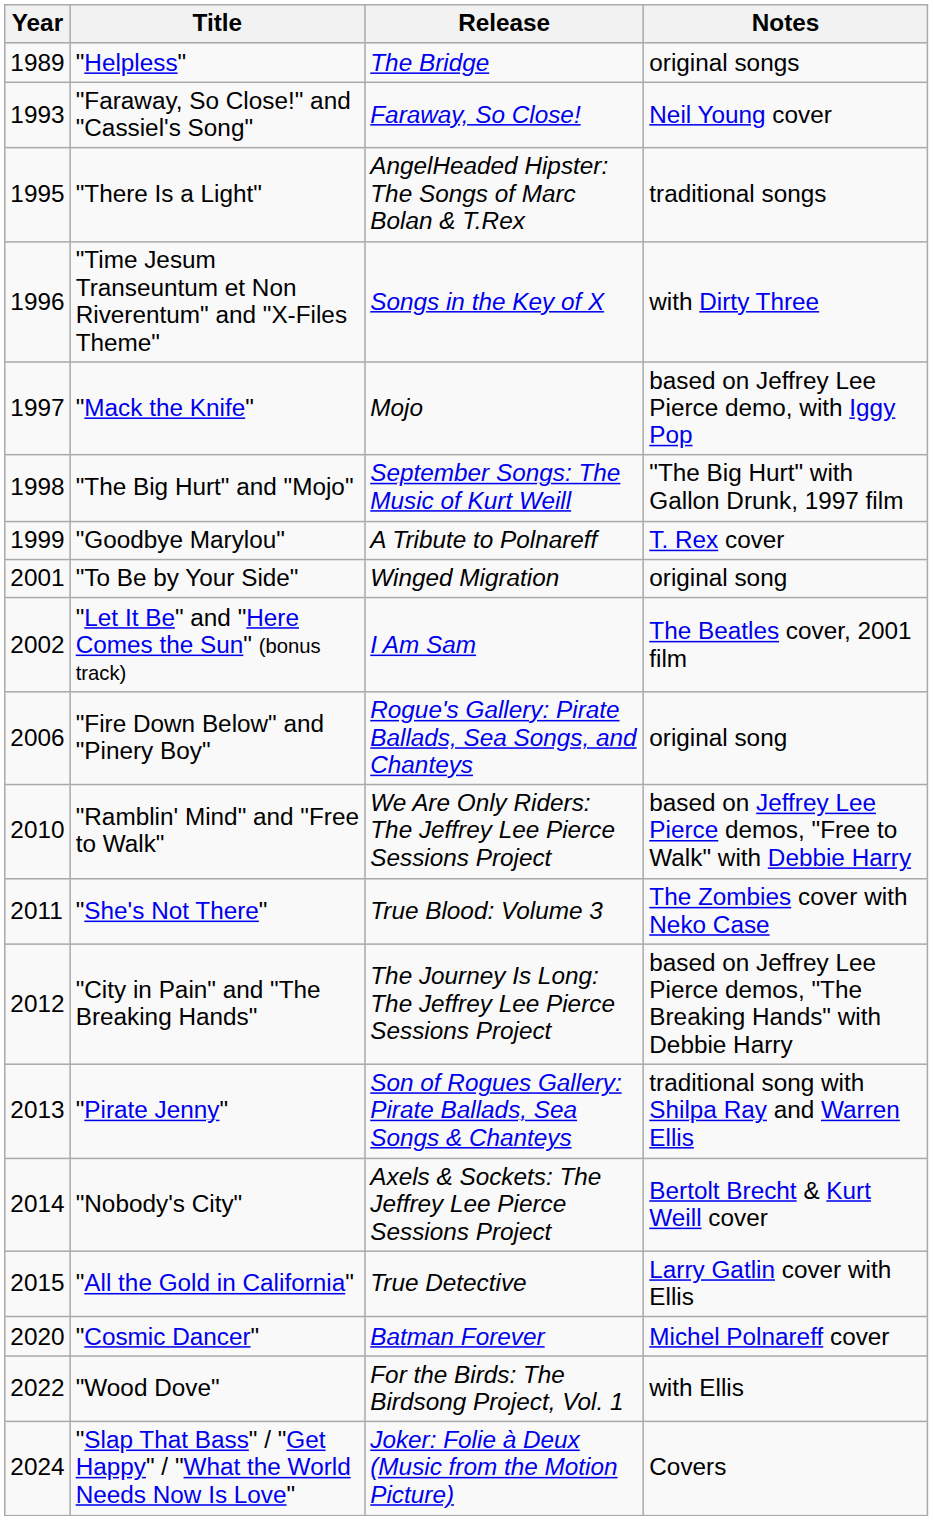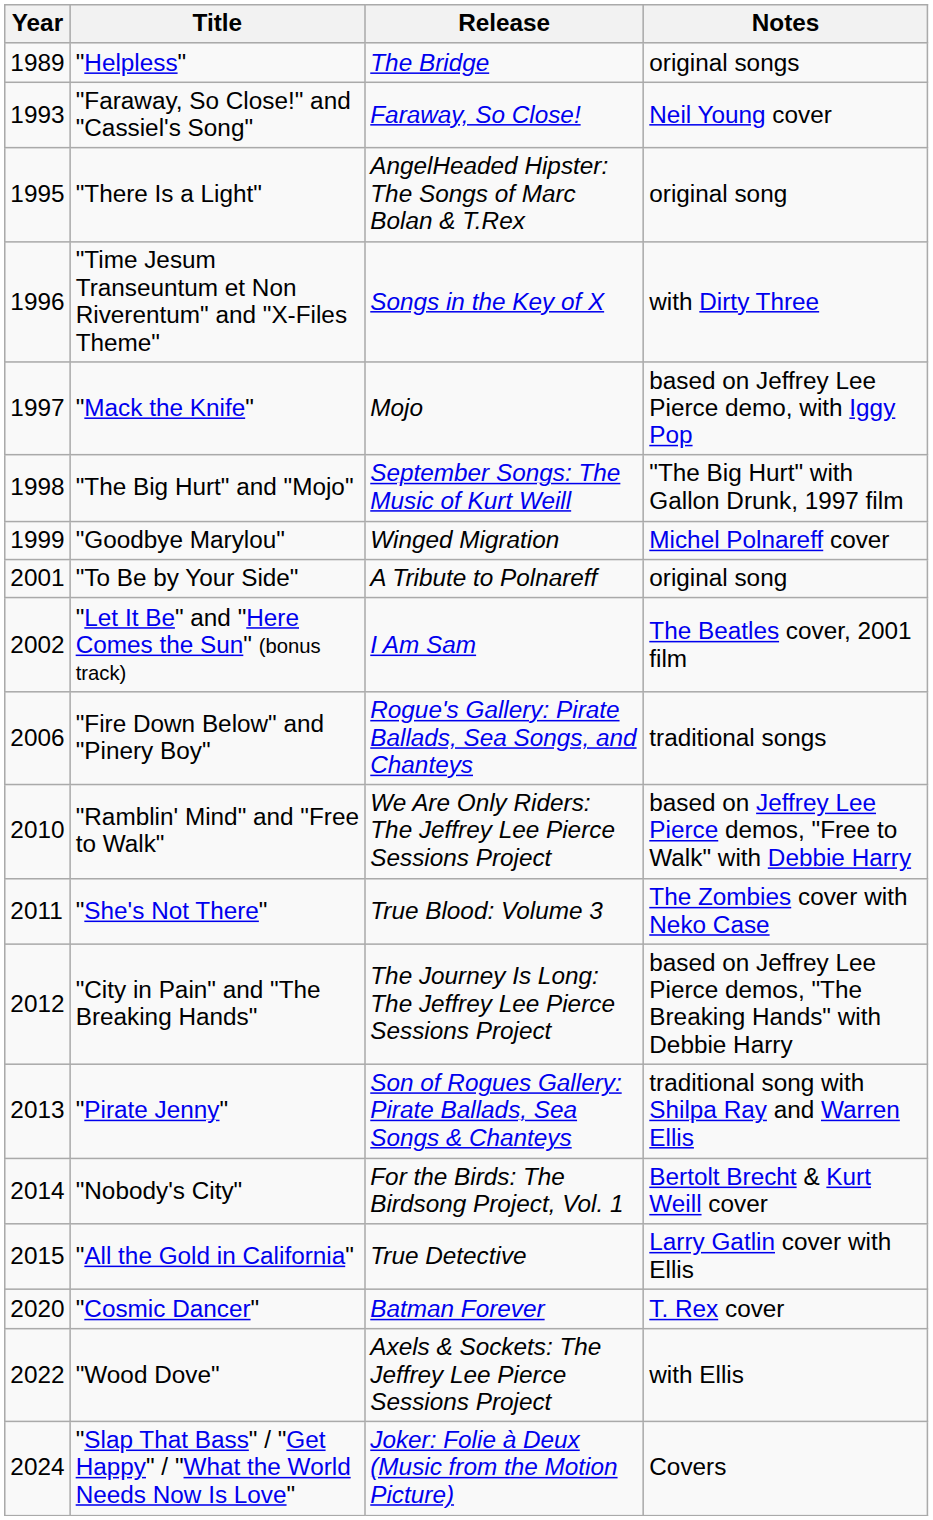 <table class="wikitable">
 <tr>
 <th>Year</th>
 <th>Title</th>
 <th>Release</th>
 <th>Notes</th>
 </tr>
 <tr>
 <td>1989</td>
 <td>"<a href='#'>Helpless</a>"</td>
 <td><em><a href='#'>The Bridge</a></em></td>
 <td>original songs</td>
 </tr>
 <tr>
 <td>1993</td>
 <td>"Faraway, So Close!" and "Cassiel's Song"</td>
 <td><em><a href='#'>Faraway, So Close!</a></em></td>
 <td><a href='#'>Neil Young</a> cover</td>
 </tr>
 <tr>
 <td>1995</td>
 <td>"There Is a Light"</td>
 <td><em>AngelHeaded Hipster: The Songs of Marc Bolan & T.Rex</em></td>
-<td>traditional songs</td>
+<td>original song</td>
 </tr>
 <tr>
 <td>1996</td>
 <td>"Time Jesum Transeuntum et Non Riverentum" and "X-Files Theme"</td>
 <td><em><a href='#'>Songs in the Key of X</a></em></td>
 <td>with <a href='#'>Dirty Three</a></td>
 </tr>
 <tr>
 <td>1997</td>
 <td>"<a href='#'>Mack the Knife</a>"</td>
 <td><em>Mojo</em></td>
 <td>based on Jeffrey Lee Pierce demo, with <a href='#'>Iggy Pop</a></td>
 </tr>
 <tr>
 <td>1998</td>
 <td>"The Big Hurt" and "Mojo"</td>
 <td><em><a href='#'>September Songs: The Music of Kurt Weill</a></em></td>
 <td>"The Big Hurt" with Gallon Drunk, 1997 film</td>
 </tr>
 <tr>
 <td>1999</td>
 <td>"Goodbye Marylou"</td>
-<td><em>A Tribute to Polnareff</em></td>
-<td><a href='#'>T. Rex</a> cover</td>
+<td><em>Winged Migration</em></td>
+<td><a href='#'>Michel Polnareff</a> cover</td>
 </tr>
 <tr>
 <td>2001</td>
 <td>"To Be by Your Side"</td>
-<td><em>Winged Migration</em></td>
+<td><em>A Tribute to Polnareff</em></td>
 <td>original song</td>
 </tr>
 <tr>
 <td>2002</td>
 <td>"<a href='#'>Let It Be</a>" and "<a href='#'>Here Comes the Sun</a>" <small>(bonus track)</small></td>
 <td><em><a href='#'>I Am Sam</a></em></td>
 <td><a href='#'>The Beatles</a> cover, 2001 film</td>
 </tr>
 <tr>
 <td>2006</td>
 <td>"Fire Down Below" and "Pinery Boy"</td>
 <td><em><a href='#'>Rogue's Gallery: Pirate Ballads, Sea Songs, and Chanteys</a></em></td>
-<td>original song</td>
+<td>traditional songs</td>
 </tr>
 <tr>
 <td>2010</td>
 <td>"Ramblin' Mind" and "Free to Walk"</td>
 <td><em>We Are Only Riders: The Jeffrey Lee Pierce Sessions Project</em></td>
 <td>based on <a href='#'>Jeffrey Lee Pierce</a> demos, "Free to Walk" with <a href='#'>Debbie Harry</a></td>
 </tr>
 <tr>
 <td>2011</td>
 <td>"<a href='#'>She's Not There</a>"</td>
 <td><em>True Blood: Volume 3</em></td>
 <td><a href='#'>The Zombies</a> cover with <a href='#'>Neko Case</a></td>
 </tr>
 <tr>
 <td>2012</td>
 <td>"City in Pain" and "The Breaking Hands"</td>
 <td><em>The Journey Is Long: The Jeffrey Lee Pierce Sessions Project</em></td>
 <td>based on Jeffrey Lee Pierce demos, "The Breaking Hands" with Debbie Harry</td>
 </tr>
 <tr>
 <td>2013</td>
 <td>"<a href='#'>Pirate Jenny</a>"</td>
 <td><em><a href='#'>Son of Rogues Gallery: Pirate Ballads, Sea Songs & Chanteys</a></em></td>
 <td>traditional song with <a href='#'>Shilpa Ray</a> and <a href='#'>Warren Ellis</a></td>
 </tr>
 <tr>
 <td>2014</td>
 <td>"Nobody's City"</td>
-<td><em>Axels & Sockets: The Jeffrey Lee Pierce Sessions Project</em></td>
+<td><em>For the Birds: The Birdsong Project, Vol. 1</em></td>
 <td><a href='#'>Bertolt Brecht</a> & <a href='#'>Kurt Weill</a> cover</td>
 </tr>
 <tr>
 <td>2015</td>
 <td>"<a href='#'>All the Gold in California</a>"</td>
 <td><em>True Detective</em></td>
 <td><a href='#'>Larry Gatlin</a> cover with Ellis</td>
 </tr>
 <tr>
 <td>2020</td>
 <td>"<a href='#'>Cosmic Dancer</a>"</td>
 <td><em><a href='#'>Batman Forever</a></em></td>
-<td><a href='#'>Michel Polnareff</a> cover</td>
+<td><a href='#'>T. Rex</a> cover</td>
 </tr>
 <tr>
 <td>2022</td>
 <td>"Wood Dove"</td>
-<td><em>For the Birds: The Birdsong Project, Vol. 1</em></td>
+<td><em>Axels & Sockets: The Jeffrey Lee Pierce Sessions Project</em></td>
 <td>with Ellis</td>
 </tr>
 <tr>
 <td>2024</td>
 <td>"<a href='#'>Slap That Bass</a>" / "<a href='#'>Get Happy</a>" / "<a href='#'>What the World Needs Now Is Love</a>"</td>
 <td><em><a href='#'>Joker: Folie à Deux (Music from the Motion Picture)</a></em></td>
 <td>Covers</td>
 </tr>
 </table>
